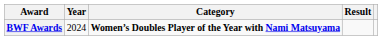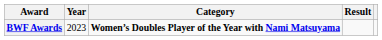 <table class="wikitable plainrowheaders sortable">
 <tr>
 <th scope="col">Award</th>
 <th scope="col">Year</th>
 <th scope="col">Category</th>
 <th scope="col">Result</th>
 <th scope="col" class="unsortable"></th>
 </tr>
 <tr>
 <th scope="row"><a href='#'>BWF Awards</a></th>
-<td align="center">2024</td>
+<td align="center">2023</td>
 <td><strong>Women’s Doubles Player of the Year with <a href='#'>Nami Matsuyama</a></strong></td>
 <td></td>
 <td align="center"></td>
 </tr>
 </table>
